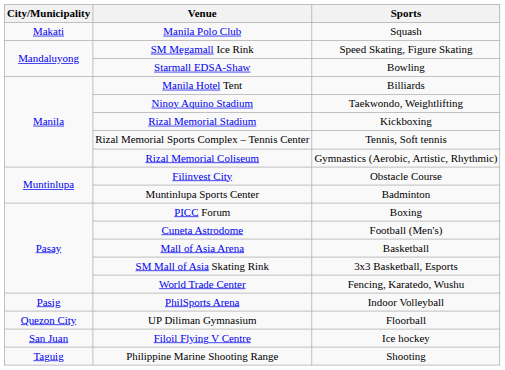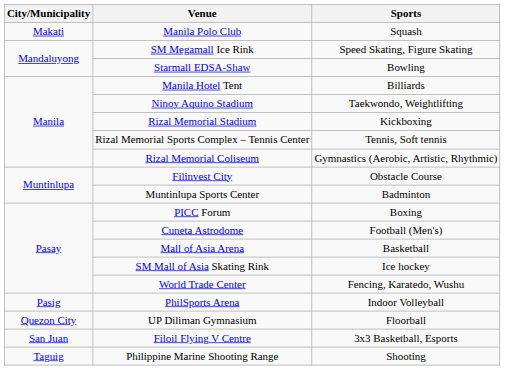 <table class="wikitable" style="text-align:center; font-size:95%; border:3px;">
 <tr style="text-align:center; color:solid black; font-weight:bold;">
 <th>City/Municipality</th>
 <th>Venue</th>
 <th>Sports</th>
 </tr>
 <tr>
 <td><a href='#'>Makati</a></td>
 <td><a href='#'>Manila Polo Club</a></td>
 <td>Squash</td>
 </tr>
 <tr>
 <td rowspan="2"><a href='#'>Mandaluyong</a></td>
 <td><a href='#'>SM Megamall</a> Ice Rink</td>
 <td>Speed Skating, Figure Skating</td>
 </tr>
 <tr>
 <td><a href='#'>Starmall EDSA-Shaw</a></td>
 <td>Bowling</td>
 </tr>
 <tr>
 <td rowspan="5"><a href='#'>Manila</a></td>
 <td><a href='#'>Manila Hotel</a> Tent</td>
 <td>Billiards</td>
 </tr>
 <tr>
 <td><a href='#'>Ninoy Aquino Stadium</a></td>
 <td>Taekwondo, Weightlifting</td>
 </tr>
 <tr>
 <td><a href='#'>Rizal Memorial Stadium</a></td>
 <td>Kickboxing</td>
 </tr>
 <tr>
 <td>Rizal Memorial Sports Complex – Tennis Center</td>
 <td>Tennis, Soft tennis</td>
 </tr>
 <tr>
 <td><a href='#'>Rizal Memorial Coliseum</a></td>
 <td>Gymnastics (Aerobic, Artistic, Rhythmic)</td>
 </tr>
 <tr>
 <td rowspan="2"><a href='#'>Muntinlupa</a></td>
 <td><a href='#'>Filinvest City</a></td>
 <td>Obstacle Course</td>
 </tr>
 <tr>
 <td>Muntinlupa Sports Center</td>
 <td>Badminton</td>
 </tr>
 <tr>
 <td rowspan="5"><a href='#'>Pasay</a></td>
 <td><a href='#'>PICC</a> Forum</td>
 <td>Boxing</td>
 </tr>
 <tr>
 <td><a href='#'>Cuneta Astrodome</a></td>
 <td>Football (Men's)</td>
 </tr>
 <tr>
 <td><a href='#'>Mall of Asia Arena</a></td>
 <td>Basketball</td>
 </tr>
 <tr>
 <td><a href='#'>SM Mall of Asia</a> Skating Rink</td>
-<td>3x3 Basketball, Esports</td>
+<td>Ice hockey</td>
 </tr>
 <tr>
 <td><a href='#'>World Trade Center</a></td>
 <td>Fencing, Karatedo, Wushu</td>
 </tr>
 <tr>
 <td><a href='#'>Pasig</a></td>
 <td><a href='#'>PhilSports Arena</a></td>
 <td>Indoor Volleyball</td>
 </tr>
 <tr>
 <td><a href='#'>Quezon City</a></td>
 <td>UP Diliman Gymnasium</td>
 <td>Floorball</td>
 </tr>
 <tr>
 <td><a href='#'>San Juan</a></td>
 <td><a href='#'>Filoil Flying V Centre</a></td>
-<td>Ice hockey</td>
+<td>3x3 Basketball, Esports</td>
 </tr>
 <tr>
 <td><a href='#'>Taguig</a></td>
 <td>Philippine Marine Shooting Range</td>
 <td>Shooting</td>
 </tr>
 </table>
